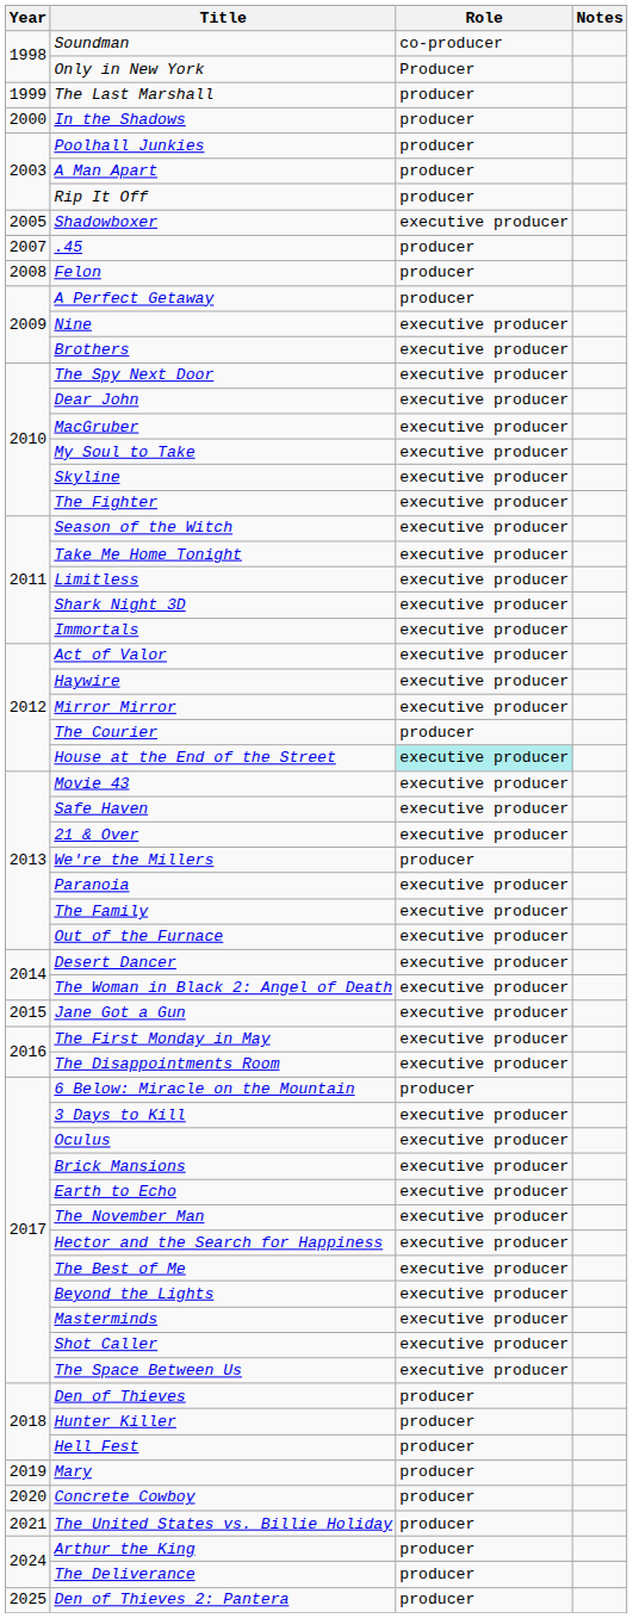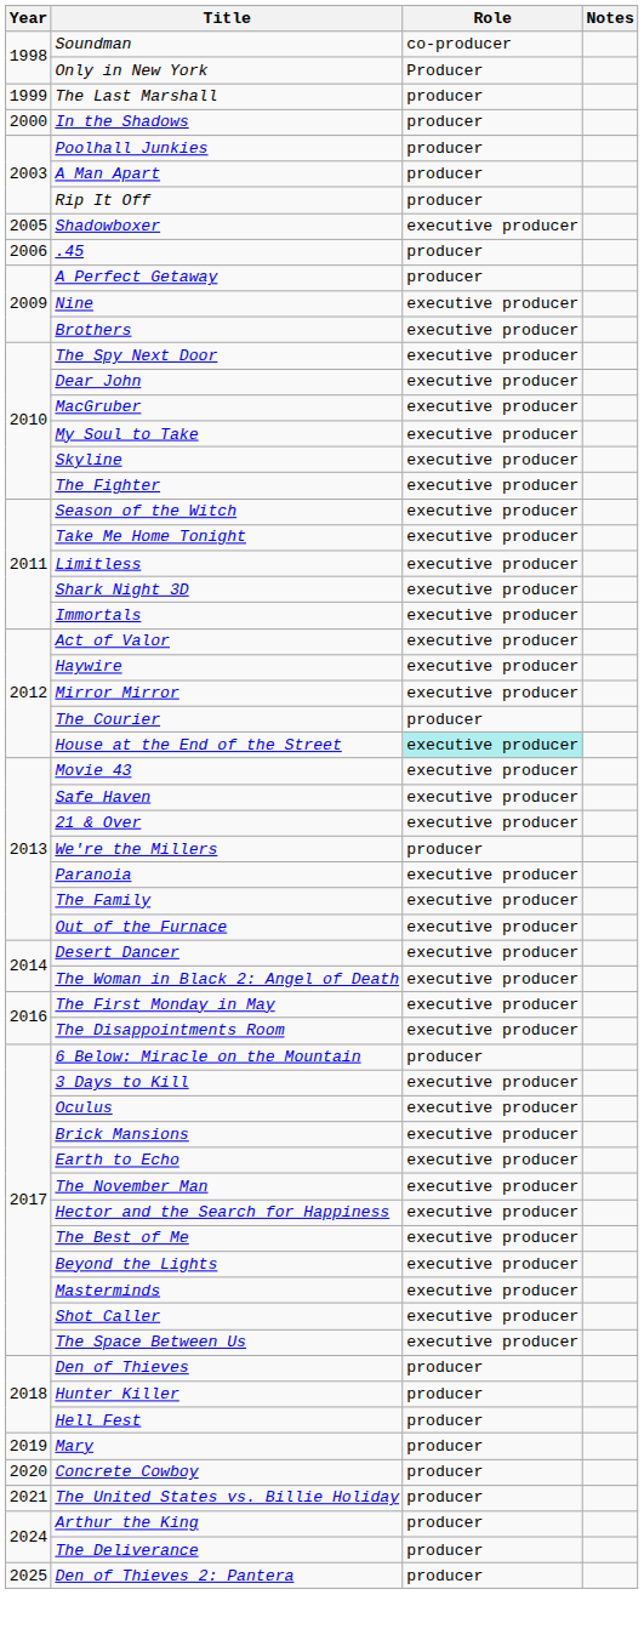 <table class="wikitable sortable">
 <tr>
 <th>Year</th>
 <th>Title</th>
 <th>Role</th>
 <th class="unsortable">Notes</th>
 </tr>
 <tr>
 <td rowspan=2>1998</td>
 <td><em>Soundman</em></td>
 <td>co-producer</td>
 <td></td>
 </tr>
 <tr>
 <td><em>Only in New York</em></td>
 <td>Producer</td>
 <td></td>
 </tr>
 <tr>
 <td>1999</td>
 <td><em>The Last Marshall</em></td>
 <td>producer</td>
 <td></td>
 </tr>
 <tr>
 <td>2000</td>
 <td><a href='#'><em>In the Shadows</em></a></td>
 <td>producer</td>
 <td></td>
 </tr>
 <tr>
 <td rowspan=3>2003</td>
 <td><em><a href='#'>Poolhall Junkies</a></em></td>
 <td>producer</td>
 <td></td>
 </tr>
 <tr>
 <td><em><a href='#'>A Man Apart</a></em></td>
 <td>producer</td>
 <td></td>
 </tr>
 <tr>
 <td><em>Rip It Off</em></td>
 <td>producer</td>
 <td></td>
 </tr>
 <tr>
 <td>2005</td>
 <td><em><a href='#'>Shadowboxer</a></em></td>
 <td>executive producer</td>
 <td></td>
 </tr>
 <tr>
-<td>2007</td>
+<td>2006</td>
 <td><a href='#'><em>.45</em></a></td>
-<td>producer</td>
-<td></td>
-</tr>
-<tr>
-<td rowspan=1>2008</td>
-<td><a href='#'><em>Felon</em></a></td>
 <td>producer</td>
 <td></td>
 </tr>
 <tr>
 <td rowspan=3>2009</td>
 <td><em><a href='#'>A Perfect Getaway</a></em></td>
 <td>producer</td>
 <td></td>
 </tr>
 <tr>
 <td><a href='#'><em>Nine</em></a></td>
 <td>executive producer</td>
 <td></td>
 </tr>
 <tr>
 <td><a href='#'><em>Brothers</em></a></td>
 <td>executive producer</td>
 <td></td>
 </tr>
 <tr>
 <td rowspan=6>2010</td>
 <td><em><a href='#'>The Spy Next Door</a></em></td>
 <td>executive producer</td>
 <td></td>
 </tr>
 <tr>
 <td><a href='#'><em>Dear John</em></a></td>
 <td>executive producer</td>
 <td></td>
 </tr>
 <tr>
 <td><a href='#'><em>MacGruber</em></a></td>
 <td>executive producer</td>
 <td></td>
 </tr>
 <tr>
 <td><em><a href='#'>My Soul to Take</a></em></td>
 <td>executive producer</td>
 <td></td>
 </tr>
 <tr>
 <td><a href='#'><em>Skyline</em></a></td>
 <td>executive producer</td>
 <td></td>
 </tr>
 <tr>
 <td><em><a href='#'>The Fighter</a></em></td>
 <td>executive producer</td>
 <td></td>
 </tr>
 <tr>
 <td rowspan=5>2011</td>
 <td><a href='#'><em>Season of the Witch</em></a></td>
 <td>executive producer</td>
 <td></td>
 </tr>
 <tr>
 <td><a href='#'><em>Take Me Home Tonight</em></a></td>
 <td>executive producer</td>
 <td></td>
 </tr>
 <tr>
 <td><a href='#'><em>Limitless</em></a></td>
 <td>executive producer</td>
 <td></td>
 </tr>
 <tr>
 <td><a href='#'><em>Shark Night 3D</em></a></td>
 <td>executive producer</td>
 <td></td>
 </tr>
 <tr>
 <td><a href='#'><em>Immortals</em></a></td>
 <td>executive producer</td>
 <td></td>
 </tr>
 <tr>
 <td rowspan=5>2012</td>
 <td><em><a href='#'>Act of Valor</a></em></td>
 <td>executive producer</td>
 <td></td>
 </tr>
 <tr>
 <td><a href='#'><em>Haywire</em></a></td>
 <td>executive producer</td>
 <td></td>
 </tr>
 <tr>
 <td><a href='#'><em>Mirror Mirror</em></a></td>
 <td>executive producer</td>
 <td></td>
 </tr>
 <tr>
 <td><a href='#'><em>The Courier</em></a></td>
 <td>producer</td>
 <td></td>
 </tr>
 <tr>
 <td><em><a href='#'>House at the End of the Street</a></em></td>
 <td style="background: paleturquoise;">executive producer</td>
 <td></td>
 </tr>
 <tr>
 <td rowspan="7">2013</td>
 <td><em><a href='#'>Movie 43</a></em></td>
 <td>executive producer</td>
 <td></td>
 </tr>
 <tr>
 <td><a href='#'><em>Safe Haven</em></a></td>
 <td>executive producer</td>
 <td></td>
 </tr>
 <tr>
 <td><a href='#'><em>21 & Over</em></a></td>
 <td>executive producer</td>
 <td></td>
 </tr>
 <tr>
 <td><em><a href='#'>We're the Millers</a></em></td>
 <td>producer</td>
 <td></td>
 </tr>
 <tr>
 <td><a href='#'><em>Paranoia</em></a></td>
 <td>executive producer</td>
 <td></td>
 </tr>
 <tr>
 <td><em><a href='#'>The Family</a></em></td>
 <td>executive producer</td>
 <td></td>
 </tr>
 <tr>
 <td><em><a href='#'>Out of the Furnace</a></em></td>
 <td>executive producer</td>
 <td></td>
 </tr>
 <tr>
 <td rowspan="2">2014</td>
 <td><em><a href='#'>Desert Dancer</a></em></td>
 <td>executive producer</td>
 <td></td>
 </tr>
 <tr>
 <td><em><a href='#'>The Woman in Black 2: Angel of Death</a></em></td>
 <td>executive producer</td>
 <td></td>
 </tr>
 <tr>
-<td>2015</td>
-<td><em><a href='#'>Jane Got a Gun</a></em></td>
-<td>executive producer</td>
-<td></td>
-</tr>
-<tr>
 <td rowspan="2">2016</td>
 <td><em><a href='#'>The First Monday in May</a></em></td>
 <td>executive producer</td>
 <td></td>
 </tr>
 <tr>
 <td><em><a href='#'>The Disappointments Room</a></em></td>
 <td>executive producer</td>
 <td></td>
 </tr>
 <tr>
 <td rowspan="12">2017</td>
 <td><em><a href='#'>6 Below: Miracle on the Mountain</a></em></td>
 <td>producer</td>
 <td></td>
 </tr>
 <tr>
 <td><em><a href='#'>3 Days to Kill</a></em></td>
 <td>executive producer</td>
 <td></td>
 </tr>
 <tr>
 <td><em><a href='#'>Oculus</a></em></td>
 <td>executive producer</td>
 <td></td>
 </tr>
 <tr>
 <td><em><a href='#'>Brick Mansions</a></em></td>
 <td>executive producer</td>
 <td></td>
 </tr>
 <tr>
 <td><em><a href='#'>Earth to Echo</a></em></td>
 <td>executive producer</td>
 <td></td>
 </tr>
 <tr>
 <td><em><a href='#'>The November Man</a></em></td>
 <td>executive producer</td>
 <td></td>
 </tr>
 <tr>
 <td><em><a href='#'>Hector and the Search for Happiness</a></em></td>
 <td>executive producer</td>
 <td></td>
 </tr>
 <tr>
 <td><a href='#'><em>The Best of Me</em></a></td>
 <td>executive producer</td>
 <td></td>
 </tr>
 <tr>
 <td><em><a href='#'>Beyond the Lights</a></em></td>
 <td>executive producer</td>
 <td></td>
 </tr>
 <tr>
 <td><em><a href='#'>Masterminds</a></em></td>
 <td>executive producer</td>
 <td></td>
 </tr>
 <tr>
 <td><em><a href='#'>Shot Caller</a></em></td>
 <td>executive producer</td>
 <td></td>
 </tr>
 <tr>
 <td><a href='#'><em>The Space Between Us</em></a></td>
 <td>executive producer</td>
 <td></td>
 </tr>
 <tr>
 <td rowspan="3">2018</td>
 <td><em><a href='#'>Den of Thieves</a></em></td>
 <td>producer</td>
 <td></td>
 </tr>
 <tr>
 <td><em><a href='#'>Hunter Killer</a></em></td>
 <td>producer</td>
 <td></td>
 </tr>
 <tr>
 <td><em><a href='#'>Hell Fest</a></em></td>
 <td>producer</td>
 <td></td>
 </tr>
 <tr>
 <td>2019</td>
 <td><em><a href='#'>Mary</a></em></td>
 <td>producer</td>
 <td></td>
 </tr>
 <tr>
 <td>2020</td>
 <td><em><a href='#'>Concrete Cowboy</a></em></td>
 <td>producer</td>
 <td></td>
 </tr>
 <tr>
 <td>2021</td>
 <td><em><a href='#'>The United States vs. Billie Holiday</a></em></td>
 <td>producer</td>
 <td></td>
 </tr>
 <tr>
 <td rowspan="2">2024</td>
 <td><em><a href='#'>Arthur the King</a></em></td>
 <td>producer</td>
 <td></td>
 </tr>
 <tr>
 <td><em><a href='#'>The Deliverance</a></em></td>
 <td>producer</td>
 <td></td>
 </tr>
 <tr>
 <td>2025</td>
 <td><em><a href='#'>Den of Thieves 2: Pantera</a></em></td>
 <td>producer</td>
 <td></td>
 </tr>
 </table>
